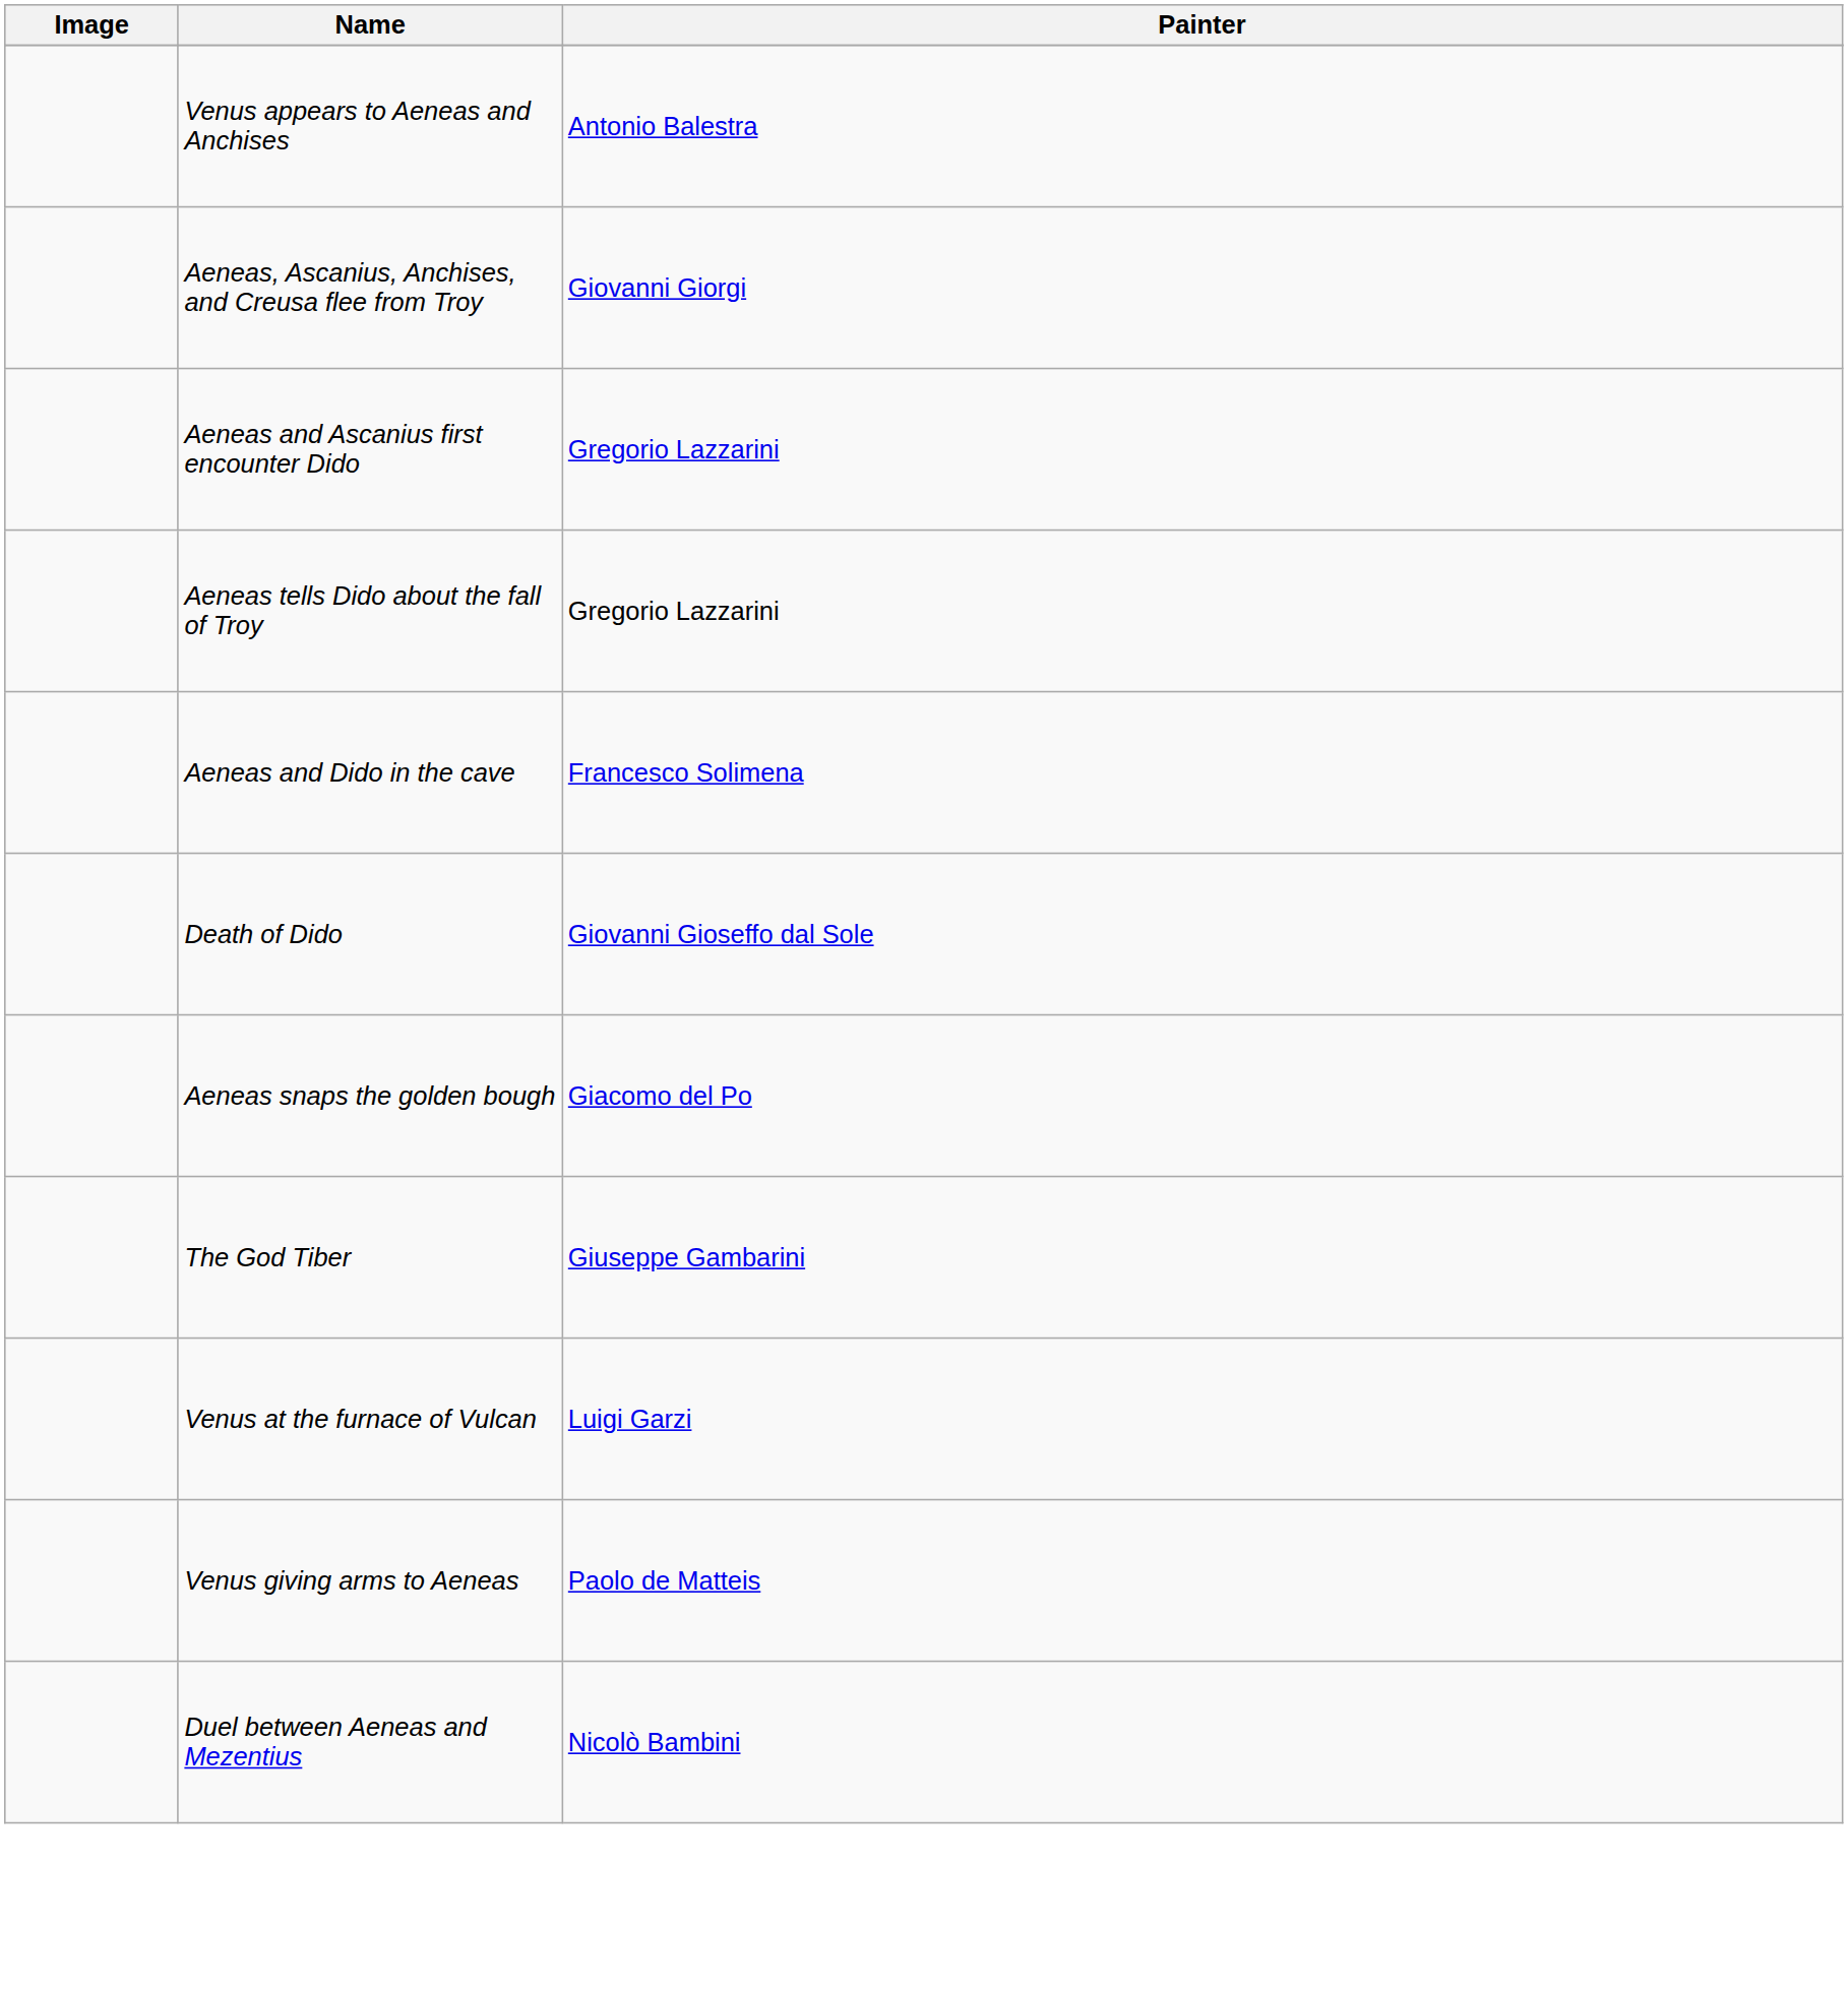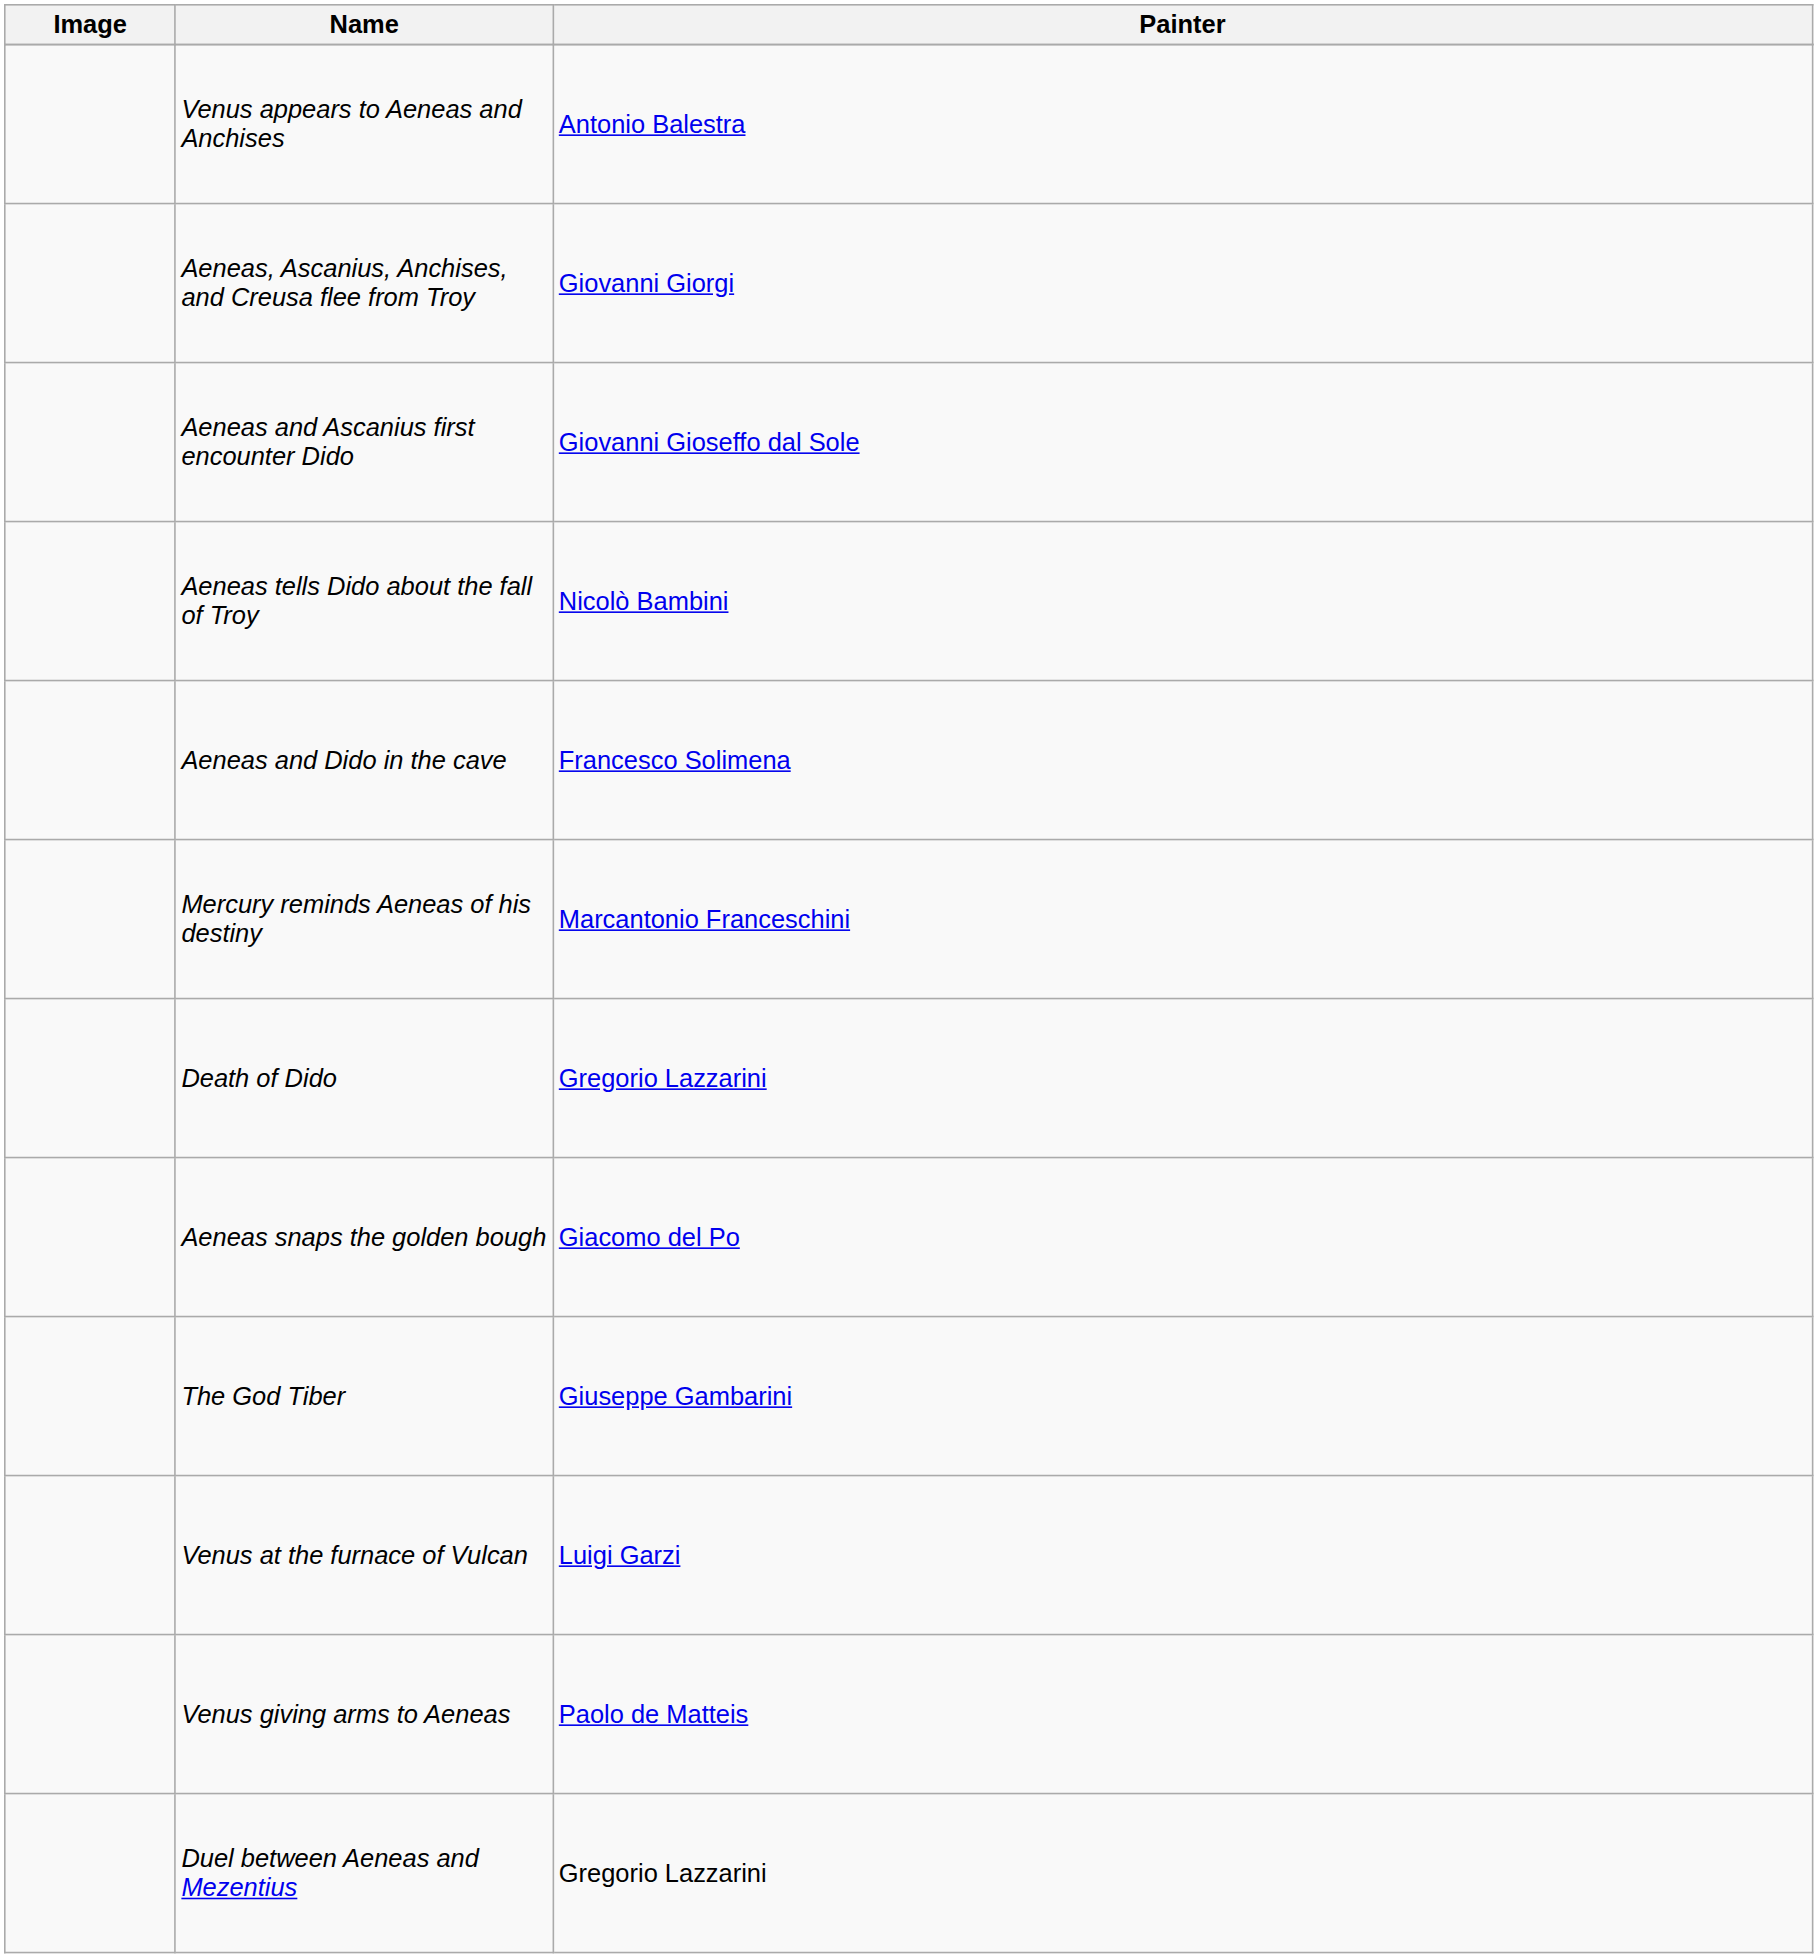 <table class="wikitable" style="width: 90%">
 <tr>
 <th style="width: 100px;">Image</th>
 <th style="width: 230px;">Name</th>
 <th>Painter</th>
 </tr>
 <tr style="text-align:center; background: #cdcdcd;">
 </tr>
 <tr style="height: 100px;">
 <td></td>
 <td><em>Venus appears to Aeneas and Anchises</em></td>
 <td><a href='#'>Antonio Balestra</a></td>
 </tr>
 <tr style="height: 100px;">
 <td></td>
 <td><em>Aeneas, Ascanius, Anchises, and Creusa flee from Troy</em></td>
 <td><a href='#'>Giovanni Giorgi</a></td>
 </tr>
 <tr style="height: 100px;">
 <td></td>
 <td><em>Aeneas and Ascanius first encounter Dido</em></td>
-<td><a href='#'>Gregorio Lazzarini</a></td>
+<td><a href='#'>Giovanni Gioseffo dal Sole</a></td>
 </tr>
 <tr style="height: 100px;">
 <td></td>
 <td><em>Aeneas tells Dido about the fall of Troy</em></td>
-<td>Gregorio Lazzarini</td>
+<td><a href='#'>Nicolò Bambini</a></td>
 </tr>
 <tr style="height: 100px;">
 <td></td>
 <td><em>Aeneas and Dido in the cave</em></td>
 <td><a href='#'>Francesco Solimena</a></td>
 </tr>
 <tr style="height: 100px;">
 <td></td>
+<td><em>Mercury reminds Aeneas of his destiny</em></td>
+<td><a href='#'>Marcantonio Franceschini</a></td>
+</tr>
+<tr style="height: 100px;">
+<td></td>
 <td><em>Death of Dido</em></td>
-<td><a href='#'>Giovanni Gioseffo dal Sole</a></td>
+<td><a href='#'>Gregorio Lazzarini</a></td>
 </tr>
 <tr style="height: 100px;">
 <td></td>
 <td><em>Aeneas snaps the golden bough</em></td>
 <td><a href='#'>Giacomo del Po</a></td>
 </tr>
 <tr style="height: 100px;">
 <td></td>
 <td><em>The God Tiber</em></td>
 <td><a href='#'>Giuseppe Gambarini</a></td>
 </tr>
 <tr style="height: 100px;">
 <td></td>
 <td><em>Venus at the furnace of Vulcan</em></td>
 <td><a href='#'>Luigi Garzi</a></td>
 </tr>
 <tr style="height: 100px;">
 <td></td>
 <td><em>Venus giving arms to Aeneas</em></td>
 <td><a href='#'>Paolo de Matteis</a></td>
 </tr>
 <tr style="height: 100px;">
 <td></td>
 <td><em>Duel between Aeneas and <a href='#'>Mezentius</a></em></td>
-<td><a href='#'>Nicolò Bambini</a></td>
+<td>Gregorio Lazzarini</td>
 </tr>
 </table>
